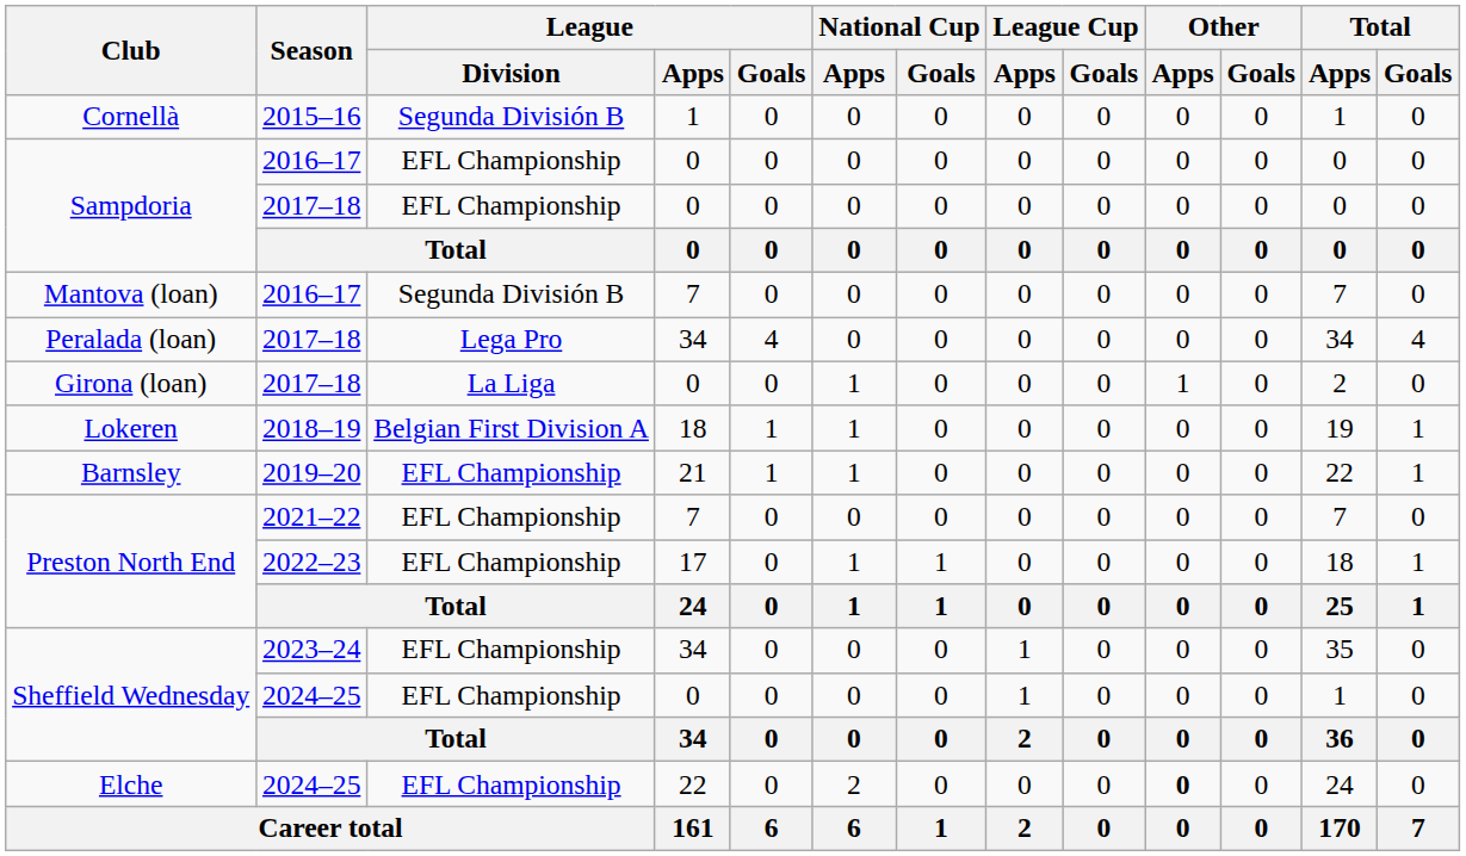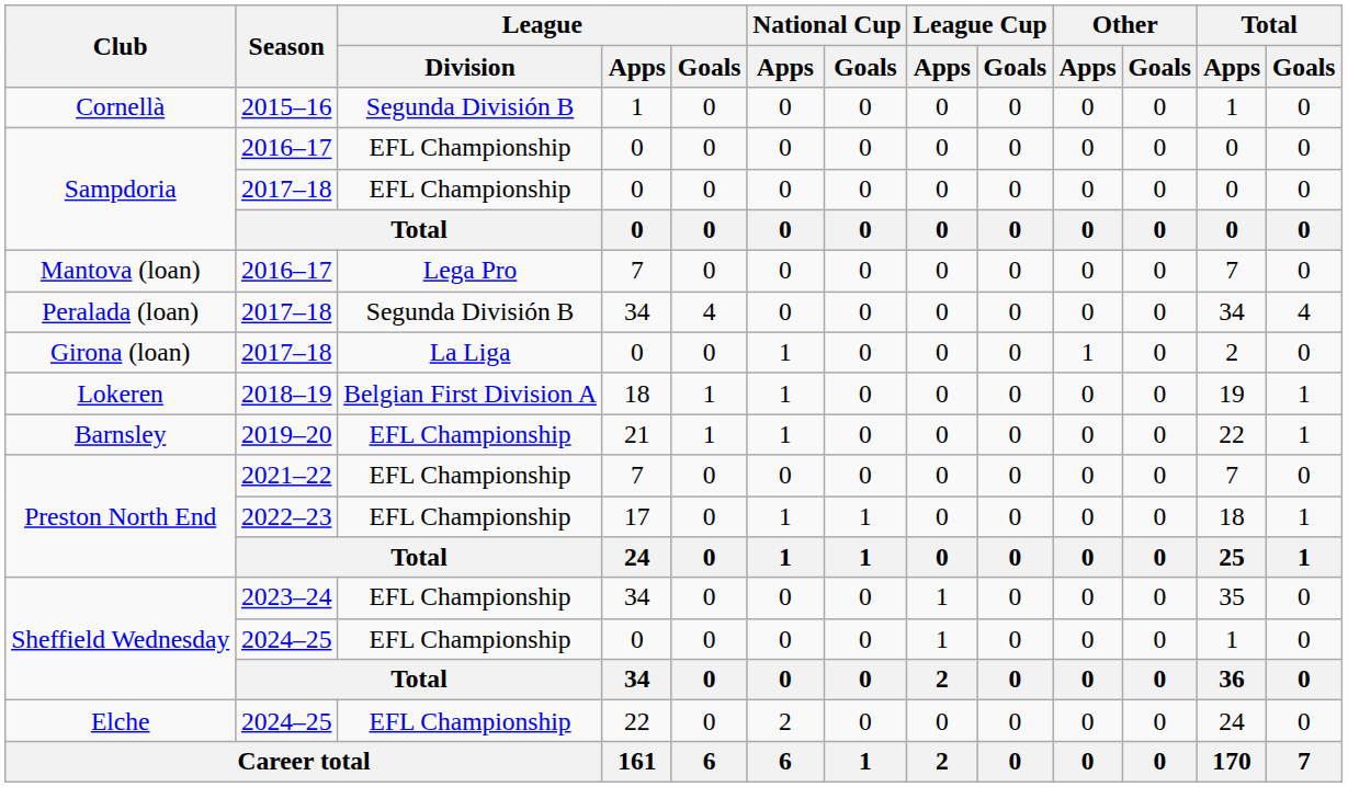 <table class="wikitable" style="text-align: center;">
 <tr>
 <th rowspan="2">Club</th>
 <th rowspan="2">Season</th>
 <th colspan="3">League</th>
 <th colspan="2">National Cup</th>
 <th colspan="2">League Cup</th>
 <th colspan="2">Other</th>
 <th colspan="2">Total</th>
 </tr>
 <tr>
 <th>Division</th>
 <th>Apps</th>
 <th>Goals</th>
 <th>Apps</th>
 <th>Goals</th>
 <th>Apps</th>
 <th>Goals</th>
 <th>Apps</th>
 <th>Goals</th>
 <th>Apps</th>
 <th>Goals</th>
 </tr>
 <tr>
 <td><a href='#'>Cornellà</a></td>
 <td><a href='#'>2015–16</a></td>
 <td><a href='#'>Segunda División B</a></td>
 <td>1</td>
 <td>0</td>
 <td>0</td>
 <td>0</td>
 <td>0</td>
 <td>0</td>
 <td>0</td>
 <td>0</td>
 <td>1</td>
 <td>0</td>
 </tr>
 <tr>
 <td rowspan=3><a href='#'>Sampdoria</a></td>
 <td><a href='#'>2016–17</a></td>
 <td>EFL Championship</td>
 <td>0</td>
 <td>0</td>
 <td>0</td>
 <td>0</td>
 <td>0</td>
 <td>0</td>
 <td>0</td>
 <td>0</td>
 <td>0</td>
 <td>0</td>
 </tr>
 <tr>
 <td><a href='#'>2017–18</a></td>
 <td>EFL Championship</td>
 <td>0</td>
 <td>0</td>
 <td>0</td>
 <td>0</td>
 <td>0</td>
 <td>0</td>
 <td>0</td>
 <td>0</td>
 <td>0</td>
 <td>0</td>
 </tr>
 <tr>
 <th colspan=2>Total</th>
 <th>0</th>
 <th>0</th>
 <th>0</th>
 <th>0</th>
 <th>0</th>
 <th>0</th>
 <th>0</th>
 <th>0</th>
 <th>0</th>
 <th>0</th>
 </tr>
 <tr>
 <td><a href='#'>Mantova</a> (loan)</td>
 <td><a href='#'>2016–17</a></td>
-<td>Segunda División B</td>
+<td><a href='#'>Lega Pro</a></td>
 <td>7</td>
 <td>0</td>
 <td>0</td>
 <td>0</td>
 <td>0</td>
 <td>0</td>
 <td>0</td>
 <td>0</td>
 <td>7</td>
 <td>0</td>
 </tr>
 <tr>
 <td><a href='#'>Peralada</a> (loan)</td>
 <td><a href='#'>2017–18</a></td>
-<td><a href='#'>Lega Pro</a></td>
+<td>Segunda División B</td>
 <td>34</td>
 <td>4</td>
 <td>0</td>
 <td>0</td>
 <td>0</td>
 <td>0</td>
 <td>0</td>
 <td>0</td>
 <td>34</td>
 <td>4</td>
 </tr>
 <tr>
 <td><a href='#'>Girona</a> (loan)</td>
 <td><a href='#'>2017–18</a></td>
 <td><a href='#'>La Liga</a></td>
 <td>0</td>
 <td>0</td>
 <td>1</td>
 <td>0</td>
 <td>0</td>
 <td>0</td>
 <td>1</td>
 <td>0</td>
 <td>2</td>
 <td>0</td>
 </tr>
 <tr>
 <td><a href='#'>Lokeren</a></td>
 <td><a href='#'>2018–19</a></td>
 <td><a href='#'>Belgian First Division A</a></td>
 <td>18</td>
 <td>1</td>
 <td>1</td>
 <td>0</td>
 <td>0</td>
 <td>0</td>
 <td>0</td>
 <td>0</td>
 <td>19</td>
 <td>1</td>
 </tr>
 <tr>
 <td><a href='#'>Barnsley</a></td>
 <td><a href='#'>2019–20</a></td>
 <td><a href='#'>EFL Championship</a></td>
 <td>21</td>
 <td>1</td>
 <td>1</td>
 <td>0</td>
 <td>0</td>
 <td>0</td>
 <td>0</td>
 <td>0</td>
 <td>22</td>
 <td>1</td>
 </tr>
 <tr>
 <td rowspan=3><a href='#'>Preston North End</a></td>
 <td><a href='#'>2021–22</a></td>
 <td>EFL Championship</td>
 <td>7</td>
 <td>0</td>
 <td>0</td>
 <td>0</td>
 <td>0</td>
 <td>0</td>
 <td>0</td>
 <td>0</td>
 <td>7</td>
 <td>0</td>
 </tr>
 <tr>
 <td><a href='#'>2022–23</a></td>
 <td>EFL Championship</td>
 <td>17</td>
 <td>0</td>
 <td>1</td>
 <td>1</td>
 <td>0</td>
 <td>0</td>
 <td>0</td>
 <td>0</td>
 <td>18</td>
 <td>1</td>
 </tr>
 <tr>
 <th colspan="2">Total</th>
 <th>24</th>
 <th>0</th>
 <th>1</th>
 <th>1</th>
 <th>0</th>
 <th>0</th>
 <th>0</th>
 <th>0</th>
 <th>25</th>
 <th>1</th>
 </tr>
 <tr>
 <td rowspan=3><a href='#'>Sheffield Wednesday</a></td>
 <td><a href='#'>2023–24</a></td>
 <td>EFL Championship</td>
 <td>34</td>
 <td>0</td>
 <td>0</td>
 <td>0</td>
 <td>1</td>
 <td>0</td>
 <td>0</td>
 <td>0</td>
 <td>35</td>
 <td>0</td>
 </tr>
 <tr>
 <td><a href='#'>2024–25</a></td>
 <td>EFL Championship</td>
 <td>0</td>
 <td>0</td>
 <td>0</td>
 <td>0</td>
 <td>1</td>
 <td>0</td>
 <td>0</td>
 <td>0</td>
 <td>1</td>
 <td>0</td>
 </tr>
 <tr>
 <th colspan="2">Total</th>
 <th>34</th>
 <th>0</th>
 <th>0</th>
 <th>0</th>
 <th>2</th>
 <th>0</th>
 <th>0</th>
 <th>0</th>
 <th>36</th>
 <th>0</th>
 </tr>
 <tr>
 <td><a href='#'>Elche</a></td>
 <td><a href='#'>2024–25</a></td>
 <td><a href='#'>EFL Championship</a></td>
 <td>22</td>
 <td>0</td>
 <td>2</td>
 <td>0</td>
 <td>0</td>
 <td>0</td>
-<td><strong>0</strong></td>
+<td>0</td>
 <td>0</td>
 <td>24</td>
 <td>0</td>
 </tr>
 <tr>
 <th colspan="3">Career total</th>
 <th>161</th>
 <th>6</th>
 <th>6</th>
 <th>1</th>
 <th>2</th>
 <th>0</th>
 <th>0</th>
 <th>0</th>
 <th>170</th>
 <th>7</th>
 </tr>
 </table>
